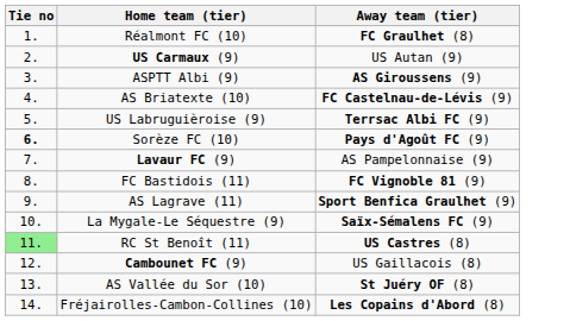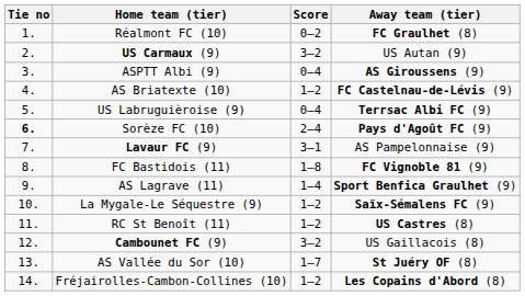 <table class="wikitable" style="text-align: center">
 <tr>
 <th>Tie no</th>
 <th>Home team (tier)</th>
+<th>Score</th>
 <th>Away team (tier)</th>
 </tr>
 <tr>
 <td>1.</td>
 <td>Réalmont FC (10)</td>
+<td>0–2</td>
 <td><strong>FC Graulhet</strong> (8)</td>
 </tr>
 <tr>
 <td>2.</td>
 <td><strong>US Carmaux</strong> (9)</td>
+<td>3–2 </td>
 <td>US Autan (9)</td>
 </tr>
 <tr>
 <td>3.</td>
 <td>ASPTT Albi (9)</td>
+<td>0–4</td>
 <td><strong>AS Giroussens</strong> (9)</td>
 </tr>
 <tr>
 <td>4.</td>
 <td>AS Briatexte (10)</td>
+<td>1–2</td>
 <td><strong>FC Castelnau-de-Lévis</strong> (9)</td>
 </tr>
 <tr>
 <td>5.</td>
 <td>US Labruguièroise (9)</td>
+<td>0–4</td>
 <td><strong>Terrsac Albi FC</strong> (9)</td>
 </tr>
 <tr>
 <td><strong>6.</strong></td>
 <td>Sorèze FC (10)</td>
+<td>2–4</td>
 <td><strong>Pays d'Agoût FC</strong> (9)</td>
 </tr>
 <tr>
 <td>7.</td>
 <td><strong>Lavaur FC</strong> (9)</td>
+<td>3–1</td>
 <td>AS Pampelonnaise (9)</td>
 </tr>
 <tr>
 <td>8.</td>
 <td>FC Bastidois (11)</td>
+<td>1–8</td>
 <td><strong>FC Vignoble 81</strong> (9)</td>
 </tr>
 <tr>
 <td>9.</td>
 <td>AS Lagrave (11)</td>
+<td>1–4</td>
 <td><strong>Sport Benfica Graulhet</strong> (9)</td>
 </tr>
 <tr>
 <td>10.</td>
 <td>La Mygale-Le Séquestre (9)</td>
+<td>1–2</td>
 <td><strong>Saïx-Sémalens FC</strong> (9)</td>
 </tr>
 <tr>
-<td style="background: lightgreen;">11.</td>
+<td>11.</td>
 <td>RC St Benoît (11)</td>
+<td>1–2</td>
 <td><strong>US Castres</strong> (8)</td>
 </tr>
 <tr>
 <td>12.</td>
 <td><strong>Cambounet FC</strong> (9)</td>
+<td>3–2</td>
 <td>US Gaillacois (8)</td>
 </tr>
 <tr>
 <td>13.</td>
 <td>AS Vallée du Sor (10)</td>
+<td>1–7</td>
 <td><strong>St Juéry OF</strong> (8)</td>
 </tr>
 <tr>
 <td>14.</td>
 <td>Fréjairolles-Cambon-Collines (10)</td>
+<td>1–2 </td>
 <td><strong>Les Copains d'Abord</strong> (8)</td>
 </tr>
 </table>
